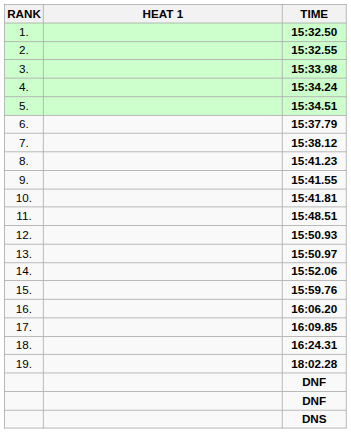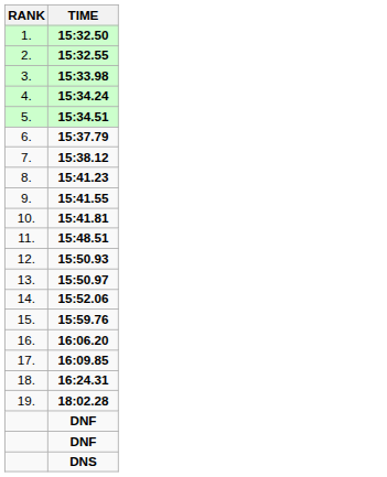 <table class="wikitable" style="border-collapse: collapse; font-size: 90%;">
 <tr>
 <th>RANK</th>
-<th style="width: 20em">HEAT 1</th>
 <th style="width: 5em">TIME</th>
 </tr>
 <tr style="background:#ccffcc;">
 <td align="center">1.</td>
-<td></td>
 <td align="center"><strong>15:32.50</strong></td>
 </tr>
 <tr style="background:#ccffcc;">
 <td align="center">2.</td>
-<td></td>
 <td align="center"><strong>15:32.55</strong></td>
 </tr>
 <tr style="background:#ccffcc;">
 <td align="center">3.</td>
-<td></td>
 <td align="center"><strong>15:33.98</strong></td>
 </tr>
 <tr style="background:#ccffcc;">
 <td align="center">4.</td>
-<td></td>
 <td align="center"><strong>15:34.24</strong></td>
 </tr>
 <tr style="background:#ccffcc;">
 <td align="center">5.</td>
-<td></td>
 <td align="center"><strong>15:34.51</strong></td>
 </tr>
 <tr>
 <td align="center">6.</td>
-<td></td>
 <td align="center"><strong>15:37.79</strong></td>
 </tr>
 <tr>
 <td align="center">7.</td>
-<td></td>
 <td align="center"><strong>15:38.12</strong></td>
 </tr>
 <tr>
 <td align="center">8.</td>
-<td></td>
 <td align="center"><strong>15:41.23</strong></td>
 </tr>
 <tr>
 <td align="center">9.</td>
-<td></td>
 <td align="center"><strong>15:41.55</strong></td>
 </tr>
 <tr>
 <td align="center">10.</td>
-<td></td>
 <td align="center"><strong>15:41.81</strong></td>
 </tr>
 <tr>
 <td align="center">11.</td>
-<td></td>
 <td align="center"><strong>15:48.51</strong></td>
 </tr>
 <tr>
 <td align="center">12.</td>
-<td></td>
 <td align="center"><strong>15:50.93</strong></td>
 </tr>
 <tr>
 <td align="center">13.</td>
-<td></td>
 <td align="center"><strong>15:50.97</strong></td>
 </tr>
 <tr>
 <td align="center">14.</td>
-<td></td>
 <td align="center"><strong>15:52.06</strong></td>
 </tr>
 <tr>
 <td align="center">15.</td>
-<td></td>
 <td align="center"><strong>15:59.76</strong></td>
 </tr>
 <tr>
 <td align="center">16.</td>
-<td></td>
 <td align="center"><strong>16:06.20</strong></td>
 </tr>
 <tr>
 <td align="center">17.</td>
-<td></td>
 <td align="center"><strong>16:09.85</strong></td>
 </tr>
 <tr>
 <td align="center">18.</td>
-<td></td>
 <td align="center"><strong>16:24.31</strong></td>
 </tr>
 <tr>
 <td align="center">19.</td>
-<td></td>
 <td align="center"><strong>18:02.28</strong></td>
 </tr>
 <tr>
 <td align="center"></td>
-<td></td>
 <td align="center"><strong>DNF</strong></td>
 </tr>
 <tr>
 <td align="center"></td>
-<td></td>
 <td align="center"><strong>DNF</strong></td>
 </tr>
 <tr>
 <td align="center"></td>
-<td></td>
 <td align="center"><strong>DNS</strong></td>
 </tr>
 </table>
